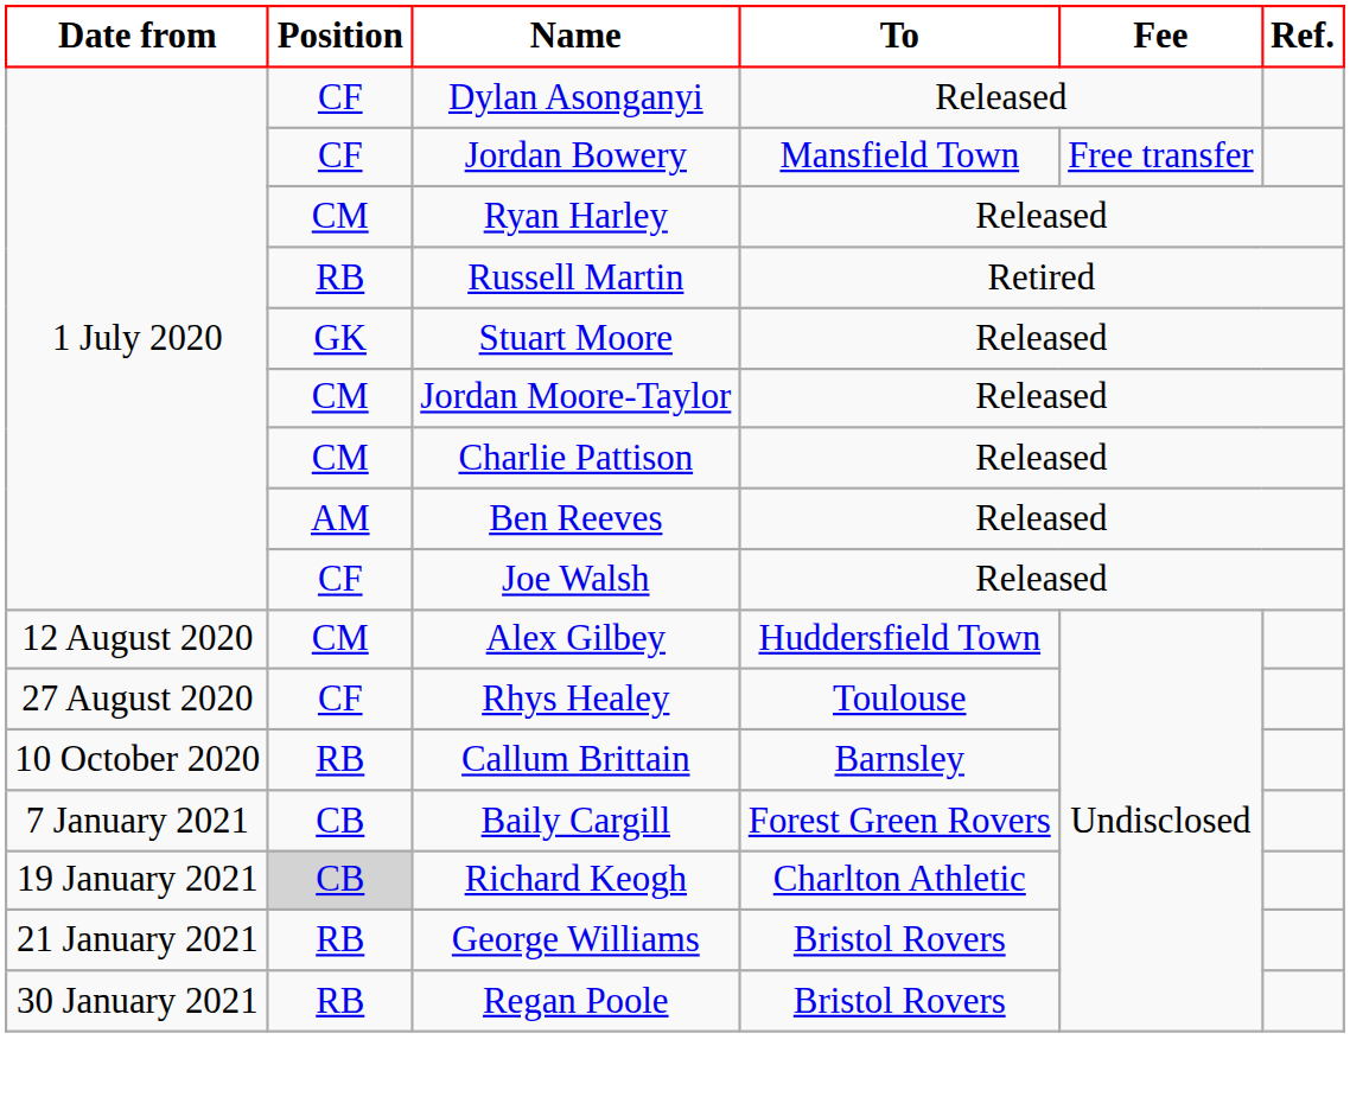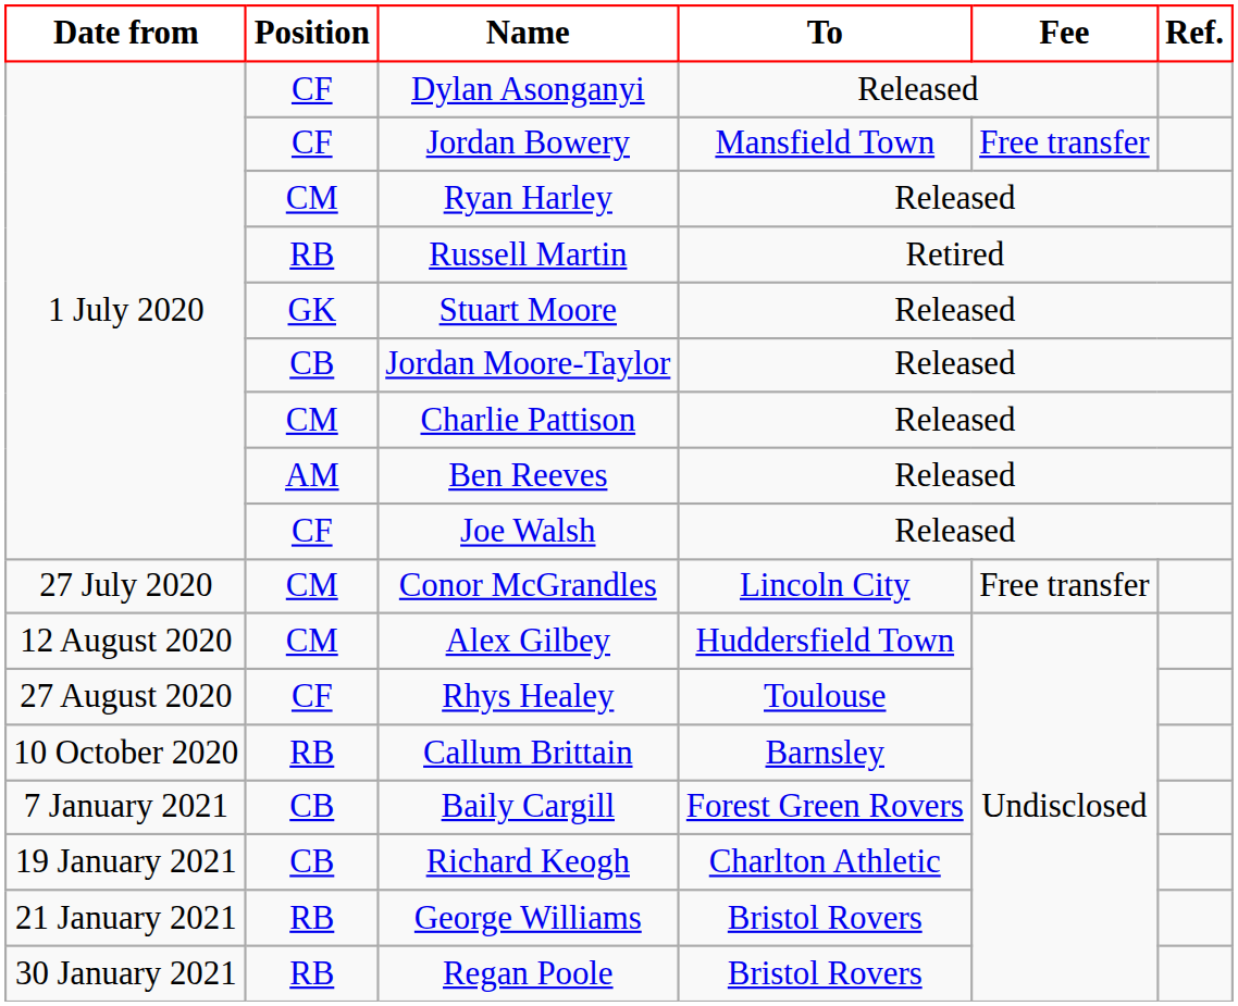 <table class="wikitable" style="text-align:center; font-size:90%; ">
 <tr>
 <th style="background:#FFFFFF; color:black; border:1px solid red;">Date from</th>
 <th style="background:#FFFFFF; color:black; border:1px solid red;">Position</th>
 <th style="background:#FFFFFF; color:black; border:1px solid red;">Name</th>
 <th style="background:#FFFFFF; color:black; border:1px solid red;">To</th>
 <th style="background:#FFFFFF; color:black; border:1px solid red;">Fee</th>
 <th style="background:#FFFFFF; color:black; border:1px solid red;">Ref.</th>
 </tr>
 <tr>
 <td rowspan="9">1 July 2020</td>
 <td><a href='#'>CF</a></td>
 <td> <a href='#'>Dylan Asonganyi</a></td>
 <td colspan="2">Released</td>
 <td></td>
 </tr>
 <tr>
 <td><a href='#'>CF</a></td>
 <td> <a href='#'>Jordan Bowery</a></td>
 <td><a href='#'>Mansfield Town</a></td>
 <td><a href='#'>Free transfer</a></td>
 <td></td>
 </tr>
 <tr>
 <td><a href='#'>CM</a></td>
 <td> <a href='#'>Ryan Harley</a></td>
 <td colspan="3">Released</td>
 </tr>
 <tr>
 <td><a href='#'>RB</a></td>
 <td> <a href='#'>Russell Martin</a></td>
 <td colspan="3">Retired</td>
 </tr>
 <tr>
 <td><a href='#'>GK</a></td>
 <td> <a href='#'>Stuart Moore</a></td>
 <td colspan="3">Released</td>
 </tr>
 <tr>
-<td><a href='#'>CM</a></td>
+<td><a href='#'>CB</a></td>
 <td> <a href='#'>Jordan Moore-Taylor</a></td>
 <td colspan="3">Released</td>
 </tr>
 <tr>
 <td><a href='#'>CM</a></td>
 <td> <a href='#'>Charlie Pattison</a></td>
 <td colspan="3">Released</td>
 </tr>
 <tr>
 <td><a href='#'>AM</a></td>
 <td> <a href='#'>Ben Reeves</a></td>
 <td colspan="3">Released</td>
 </tr>
 <tr>
 <td><a href='#'>CF</a></td>
 <td> <a href='#'>Joe Walsh</a></td>
 <td colspan="3">Released</td>
+</tr>
+<tr>
+<td>27 July 2020</td>
+<td><a href='#'>CM</a></td>
+<td> <a href='#'>Conor McGrandles</a></td>
+<td><a href='#'>Lincoln City</a></td>
+<td>Free transfer</td>
+<td></td>
 </tr>
 <tr>
 <td>12 August 2020</td>
 <td><a href='#'>CM</a></td>
 <td> <a href='#'>Alex Gilbey</a></td>
 <td><a href='#'>Huddersfield Town</a></td>
 <td rowspan="7">Undisclosed</td>
 <td></td>
 </tr>
 <tr>
 <td>27 August 2020</td>
 <td><a href='#'>CF</a></td>
 <td> <a href='#'>Rhys Healey</a></td>
 <td> <a href='#'>Toulouse</a></td>
 <td></td>
 </tr>
 <tr>
 <td>10 October 2020</td>
 <td><a href='#'>RB</a></td>
 <td> <a href='#'>Callum Brittain</a></td>
 <td><a href='#'>Barnsley</a></td>
 <td></td>
 </tr>
 <tr>
 <td>7 January 2021</td>
 <td><a href='#'>CB</a></td>
 <td> <a href='#'>Baily Cargill</a></td>
 <td><a href='#'>Forest Green Rovers</a></td>
 <td></td>
 </tr>
 <tr>
 <td>19 January 2021</td>
-<td style="background: lightgrey;"><a href='#'>CB</a></td>
+<td><a href='#'>CB</a></td>
 <td> <a href='#'>Richard Keogh</a></td>
 <td><a href='#'>Charlton Athletic</a></td>
 <td></td>
 </tr>
 <tr>
 <td>21 January 2021</td>
 <td><a href='#'>RB</a></td>
 <td> <a href='#'>George Williams</a></td>
 <td><a href='#'>Bristol Rovers</a></td>
 <td></td>
 </tr>
 <tr>
 <td>30 January 2021</td>
 <td><a href='#'>RB</a></td>
 <td> <a href='#'>Regan Poole</a></td>
 <td><a href='#'>Bristol Rovers</a></td>
 <td></td>
 </tr>
 </table>
